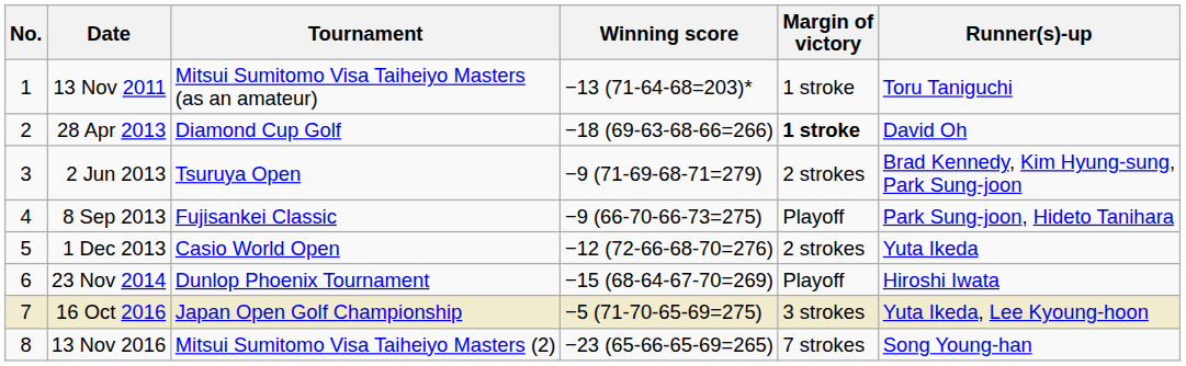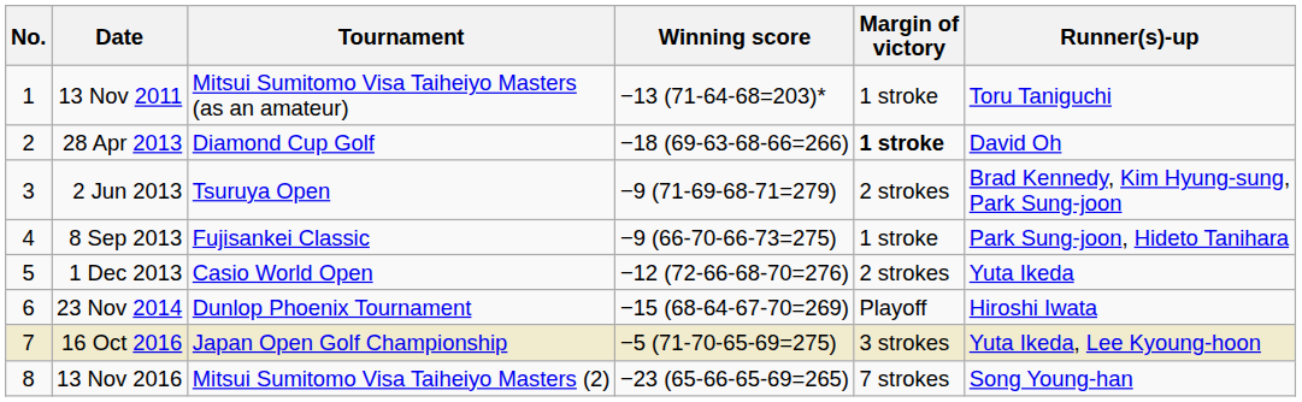 <table class="wikitable" style="font-size:95%;">
 <tr>
 <th>No.</th>
 <th>Date</th>
 <th>Tournament</th>
 <th>Winning score</th>
 <th>Margin of<br>victory</th>
 <th>Runner(s)-up</th>
 </tr>
 <tr>
 <td align=center>1</td>
 <td align=right>13 Nov <a href='#'>2011</a></td>
 <td><a href='#'>Mitsui Sumitomo Visa Taiheiyo Masters</a><br>(as an amateur)</td>
 <td>−13 (71-64-68=203)*</td>
 <td>1 stroke</td>
 <td> <a href='#'>Toru Taniguchi</a></td>
 </tr>
 <tr>
 <td align=center>2</td>
 <td align=right>28 Apr <a href='#'>2013</a></td>
 <td><a href='#'>Diamond Cup Golf</a></td>
 <td>−18 (69-63-68-66=266)</td>
 <td><strong>1 stroke</strong></td>
 <td> <a href='#'>David Oh</a></td>
 </tr>
 <tr>
 <td align=center>3</td>
 <td align=right>2 Jun 2013</td>
 <td><a href='#'>Tsuruya Open</a></td>
 <td>−9 (71-69-68-71=279)</td>
 <td>2 strokes</td>
 <td> <a href='#'>Brad Kennedy</a>,  <a href='#'>Kim Hyung-sung</a>,<br> <a href='#'>Park Sung-joon</a></td>
 </tr>
 <tr>
 <td align=center>4</td>
 <td align=right>8 Sep 2013</td>
 <td><a href='#'>Fujisankei Classic</a></td>
 <td>−9 (66-70-66-73=275)</td>
-<td>Playoff</td>
+<td>1 stroke</td>
 <td> <a href='#'>Park Sung-joon</a>,  <a href='#'>Hideto Tanihara</a></td>
 </tr>
 <tr>
 <td align=center>5</td>
 <td align=right>1 Dec 2013</td>
 <td><a href='#'>Casio World Open</a></td>
 <td>−12 (72-66-68-70=276)</td>
 <td>2 strokes</td>
 <td> <a href='#'>Yuta Ikeda</a></td>
 </tr>
 <tr>
 <td align=center>6</td>
 <td align=right>23 Nov <a href='#'>2014</a></td>
 <td><a href='#'>Dunlop Phoenix Tournament</a></td>
 <td>−15 (68-64-67-70=269)</td>
 <td>Playoff</td>
 <td> <a href='#'>Hiroshi Iwata</a></td>
 </tr>
 <tr style="background:#f2ecce;">
 <td align=center>7</td>
 <td align=right>16 Oct <a href='#'>2016</a></td>
 <td><a href='#'>Japan Open Golf Championship</a></td>
 <td>−5 (71-70-65-69=275)</td>
 <td>3 strokes</td>
 <td> <a href='#'>Yuta Ikeda</a>,  <a href='#'>Lee Kyoung-hoon</a></td>
 </tr>
 <tr>
 <td align=center>8</td>
 <td align=right>13 Nov 2016</td>
 <td><a href='#'>Mitsui Sumitomo Visa Taiheiyo Masters</a> (2)</td>
 <td>−23 (65-66-65-69=265)</td>
 <td>7 strokes</td>
 <td> <a href='#'>Song Young-han</a></td>
 </tr>
 </table>
